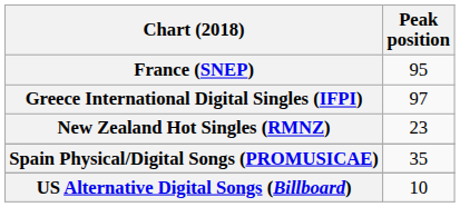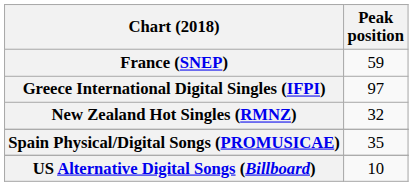 <table class="wikitable sortable plainrowheaders" style="text-align:center">
 <tr>
 <th scope="col">Chart (2018)</th>
 <th scope="col">Peak<br>position</th>
 </tr>
 <tr>
 <th scope="row">France (<a href='#'>SNEP</a>)</th>
-<td>95</td>
+<td>59</td>
 </tr>
 <tr>
 <th scope="row">Greece International Digital Singles (<a href='#'>IFPI</a>)</th>
 <td>97</td>
 </tr>
 <tr>
 <th scope="row">New Zealand Hot Singles (<a href='#'>RMNZ</a>)</th>
-<td>23</td>
+<td>32</td>
 </tr>
 <tr>
 </tr>
 <tr>
 <th scope="row">Spain Physical/Digital Songs (<a href='#'>PROMUSICAE</a>)</th>
 <td>35</td>
 </tr>
 <tr>
 </tr>
 <tr>
 <th scope="row">US <a href='#'>Alternative Digital Songs</a> (<em><a href='#'>Billboard</a></em>)</th>
 <td>10</td>
 </tr>
 </table>
